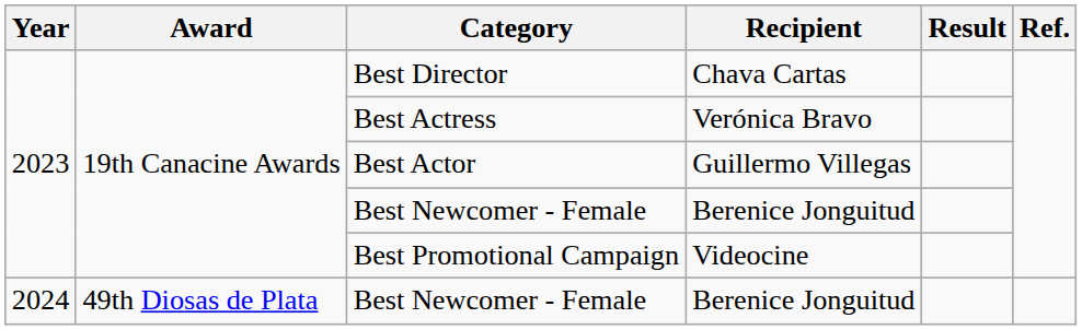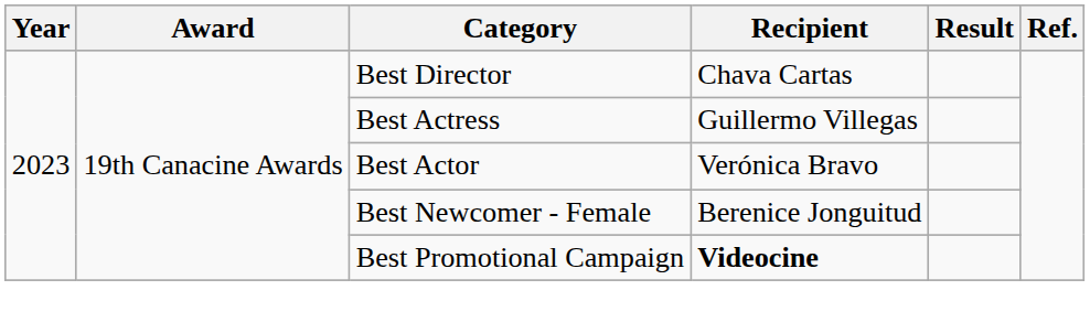 <table class="wikitable">
 <tr>
 <th>Year</th>
 <th>Award</th>
 <th>Category</th>
 <th>Recipient</th>
 <th>Result</th>
 <th>Ref.</th>
 </tr>
 <tr>
 <td rowspan="5">2023</td>
 <td rowspan="5">19th Canacine Awards</td>
 <td>Best Director</td>
 <td>Chava Cartas</td>
 <td></td>
 <td rowspan="5"></td>
 </tr>
 <tr>
 <td>Best Actress</td>
-<td>Verónica Bravo</td>
+<td>Guillermo Villegas</td>
 <td></td>
 </tr>
 <tr>
 <td>Best Actor</td>
-<td>Guillermo Villegas</td>
+<td>Verónica Bravo</td>
 <td></td>
 </tr>
 <tr>
 <td>Best Newcomer - Female</td>
 <td>Berenice Jonguitud</td>
 <td></td>
 </tr>
 <tr>
 <td>Best Promotional Campaign</td>
-<td>Videocine</td>
-<td></td>
-</tr>
-<tr>
-<td>2024</td>
-<td>49th <a href='#'>Diosas de Plata</a></td>
-<td>Best Newcomer - Female</td>
-<td>Berenice Jonguitud</td>
-<td></td>
+<td><strong>Videocine</strong></td>
 <td></td>
 </tr>
 </table>
